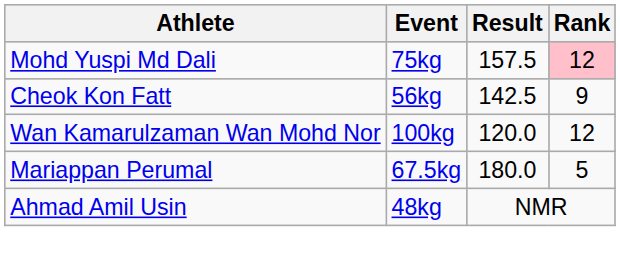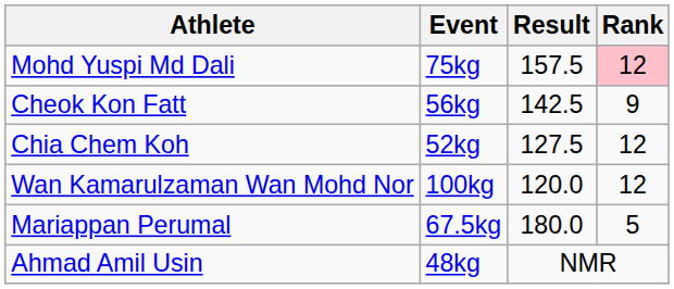 <table class=wikitable style="font-size:90%">
 <tr>
 <th>Athlete</th>
 <th>Event</th>
 <th>Result</th>
 <th>Rank</th>
 </tr>
 <tr>
 <td><a href='#'>Mohd Yuspi Md Dali</a></td>
 <td><a href='#'>75kg</a></td>
 <td style="text-align:center;">157.5</td>
 <td style="background: pink; text-align:center;">12</td>
 </tr>
 <tr>
 <td><a href='#'>Cheok Kon Fatt</a></td>
 <td><a href='#'>56kg</a></td>
 <td style="text-align:center;">142.5</td>
 <td style="text-align:center;">9</td>
 </tr>
 <tr>
+<td><a href='#'>Chia Chem Koh</a></td>
+<td><a href='#'>52kg</a></td>
+<td style="text-align:center;">127.5</td>
+<td style="text-align:center;">12</td>
+</tr>
+<tr>
 <td><a href='#'>Wan Kamarulzaman Wan Mohd Nor</a></td>
 <td><a href='#'>100kg</a></td>
 <td style="text-align:center;">120.0</td>
 <td style="text-align:center;">12</td>
 </tr>
 <tr>
 <td><a href='#'>Mariappan Perumal</a></td>
 <td><a href='#'>67.5kg</a></td>
 <td style="text-align:center;">180.0</td>
 <td style="text-align:center;">5</td>
 </tr>
 <tr>
 <td><a href='#'>Ahmad Amil Usin</a></td>
 <td><a href='#'>48kg</a></td>
 <td style="text-align:center;" colspan="2">NMR</td>
 </tr>
 </table>
